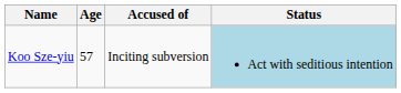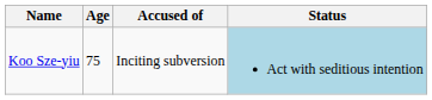 <table class="wikitable">
 <tr>
 <th>Name</th>
 <th>Age</th>
 <th>Accused of</th>
 <th>Status</th>
 </tr>
 <tr>
 <td><a href='#'>Koo Sze-yiu</a></td>
-<td>57</td>
+<td>75</td>
 <td>Inciting subversion</td>
 <td style="background: lightblue;"><br><ul><li>Act with seditious intention</li></ul></td>
 </tr>
 </table>
